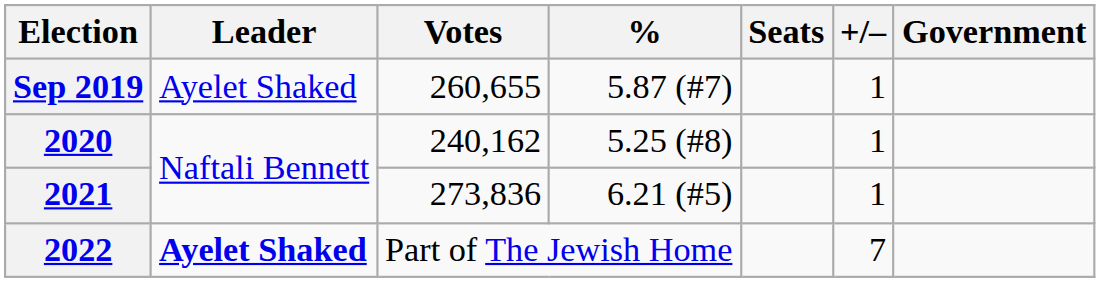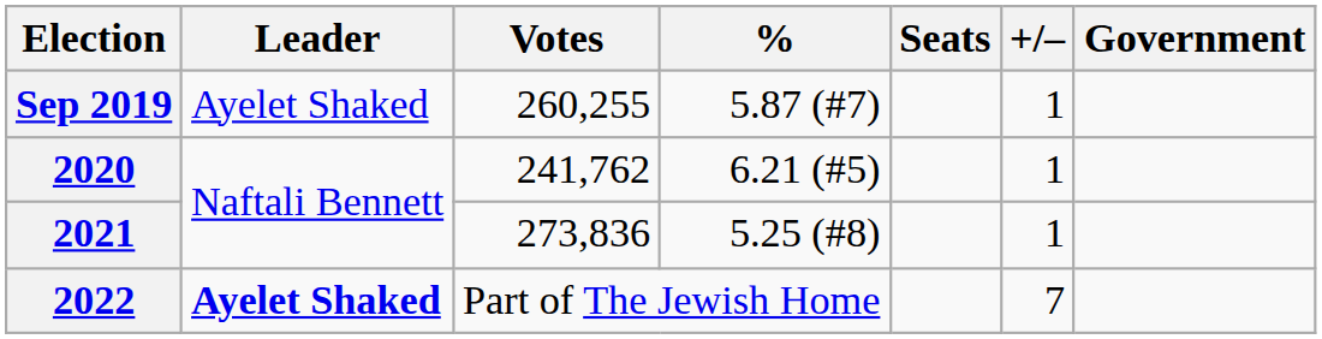 <table class="wikitable" style="text-align:right;">
 <tr>
 <th>Election</th>
 <th>Leader</th>
 <th>Votes</th>
 <th>%</th>
 <th>Seats</th>
 <th>+/–</th>
 <th>Government</th>
 </tr>
 <tr>
 <th><a href='#'>Sep 2019</a></th>
 <td align=left><a href='#'>Ayelet Shaked</a></td>
-<td>260,655</td>
+<td>260,255</td>
 <td>5.87 (#7)</td>
 <td></td>
 <td> 1</td>
 <td></td>
 </tr>
 <tr>
 <th><a href='#'>2020</a></th>
 <td align=left rowspan=2><a href='#'>Naftali Bennett</a></td>
-<td>240,162</td>
-<td>5.25 (#8)</td>
+<td>241,762</td>
+<td>6.21 (#5)</td>
 <td></td>
 <td> 1</td>
 <td></td>
 </tr>
 <tr>
 <th><a href='#'>2021</a></th>
 <td>273,836</td>
-<td>6.21 (#5)</td>
+<td>5.25 (#8)</td>
 <td></td>
 <td> 1</td>
 <td></td>
 </tr>
 <tr>
 <th><a href='#'>2022</a></th>
 <td align=left><strong><a href='#'>Ayelet Shaked</a></strong></td>
 <td colspan=2>Part of <a href='#'>The Jewish Home</a></td>
 <td></td>
 <td> 7</td>
 <td></td>
 </tr>
 </table>
